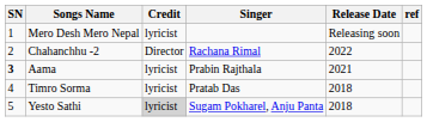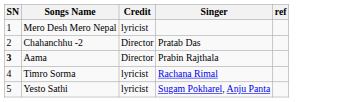 <table class="wikitable">
 <tr>
 <th>SN</th>
 <th>Songs Name</th>
 <th>Credit</th>
 <th>Singer</th>
-<th>Release Date</th>
 <th>ref</th>
 </tr>
 <tr>
 <td>1</td>
 <td>Mero Desh Mero Nepal</td>
 <td>lyricist</td>
 <td></td>
-<td>Releasing soon</td>
 <td></td>
 </tr>
 <tr>
 <td>2</td>
 <td>Chahanchhu -2</td>
 <td>Director</td>
-<td><a href='#'>Rachana Rimal</a></td>
-<td>2022</td>
+<td>Pratab Das</td>
 <td></td>
 </tr>
 <tr>
 <td><strong>3</strong></td>
 <td>Aama</td>
-<td>lyricist</td>
+<td>Director</td>
 <td>Prabin Rajthala</td>
-<td>2021</td>
 <td></td>
 </tr>
 <tr>
 <td>4</td>
 <td>Timro Sorma</td>
 <td>lyricist</td>
-<td>Pratab Das</td>
-<td>2018</td>
+<td><a href='#'>Rachana Rimal</a></td>
 <td></td>
 </tr>
 <tr>
 <td>5</td>
 <td>Yesto Sathi</td>
-<td style="background: lightgrey;">lyricist</td>
+<td>lyricist</td>
 <td><a href='#'>Sugam Pokharel</a>, <a href='#'>Anju Panta</a></td>
-<td>2018</td>
 <td></td>
 </tr>
 </table>
